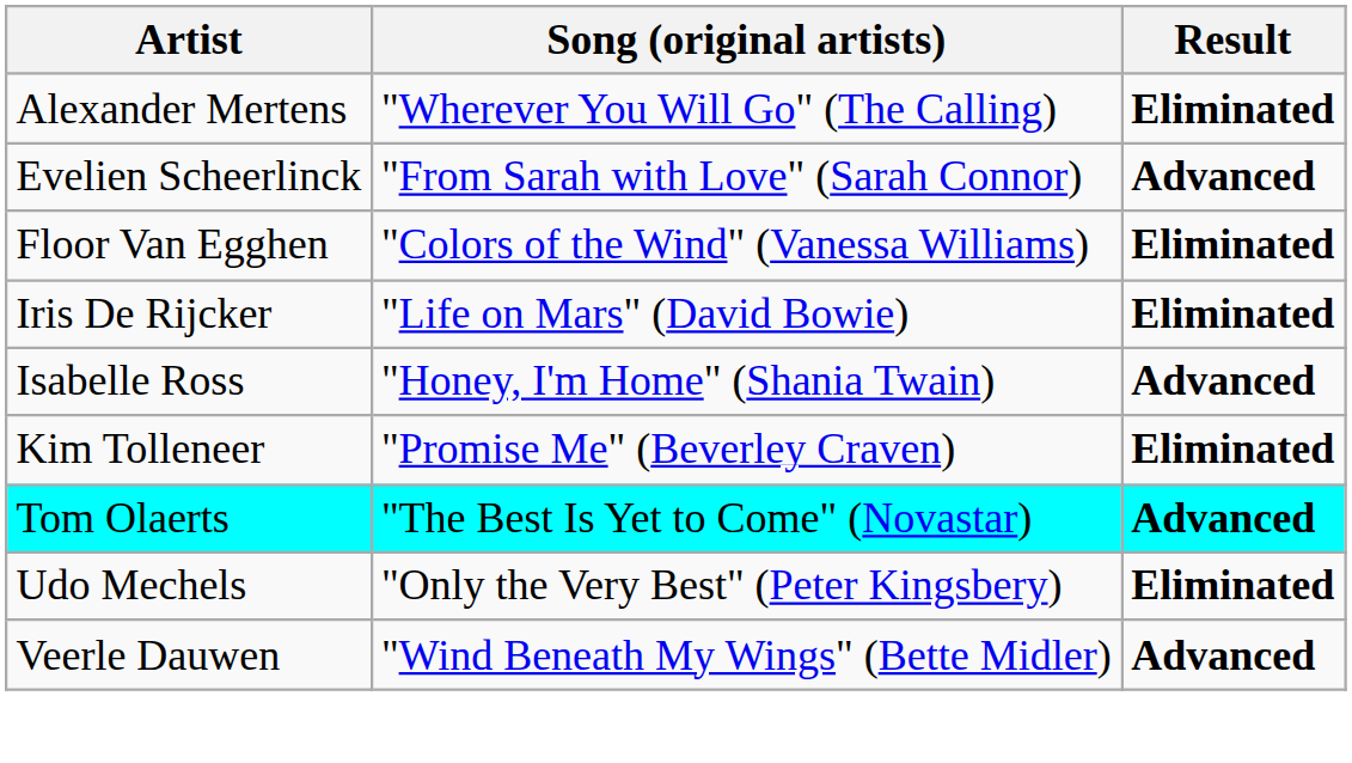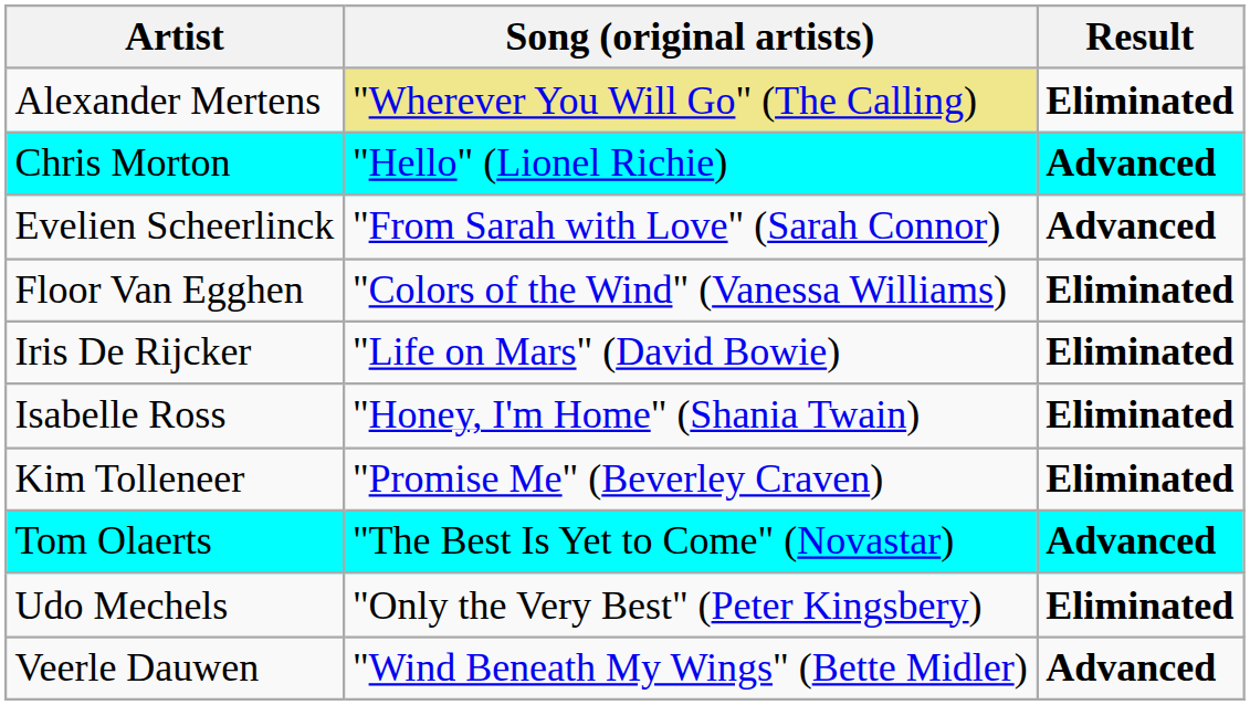 <table class=wikitable>
 <tr>
 <th>Artist</th>
 <th>Song (original artists)</th>
 <th>Result</th>
 </tr>
 <tr>
 <td>Alexander Mertens</td>
-<td>"<a href='#'>Wherever You Will Go</a>" (<a href='#'>The Calling</a>)</td>
+<td style="background: khaki;">"<a href='#'>Wherever You Will Go</a>" (<a href='#'>The Calling</a>)</td>
 <td><strong>Eliminated</strong></td>
+</tr>
+<tr style="background:cyan;">
+<td>Chris Morton</td>
+<td>"<a href='#'>Hello</a>" (<a href='#'>Lionel Richie</a>)</td>
+<td><strong>Advanced</strong></td>
 </tr>
 <tr>
 <td>Evelien Scheerlinck</td>
 <td>"<a href='#'>From Sarah with Love</a>" (<a href='#'>Sarah Connor</a>)</td>
 <td><strong>Advanced</strong></td>
 </tr>
 <tr>
 <td>Floor Van Egghen</td>
 <td>"<a href='#'>Colors of the Wind</a>" (<a href='#'>Vanessa Williams</a>)</td>
 <td><strong>Eliminated</strong></td>
 </tr>
 <tr>
 <td>Iris De Rijcker</td>
 <td>"<a href='#'>Life on Mars</a>" (<a href='#'>David Bowie</a>)</td>
 <td><strong>Eliminated</strong></td>
 </tr>
 <tr>
 <td>Isabelle Ross</td>
 <td>"<a href='#'>Honey, I'm Home</a>" (<a href='#'>Shania Twain</a>)</td>
-<td><strong>Advanced</strong></td>
+<td><strong>Eliminated</strong></td>
 </tr>
 <tr>
 <td>Kim Tolleneer</td>
 <td>"<a href='#'>Promise Me</a>" (<a href='#'>Beverley Craven</a>)</td>
 <td><strong>Eliminated</strong></td>
 </tr>
 <tr style="background:cyan;">
 <td>Tom Olaerts</td>
 <td>"The Best Is Yet to Come" (<a href='#'>Novastar</a>)</td>
 <td><strong>Advanced</strong></td>
 </tr>
 <tr>
 <td>Udo Mechels</td>
 <td>"Only the Very Best" (<a href='#'>Peter Kingsbery</a>)</td>
 <td><strong>Eliminated</strong></td>
 </tr>
 <tr>
 <td>Veerle Dauwen</td>
 <td>"<a href='#'>Wind Beneath My Wings</a>" (<a href='#'>Bette Midler</a>)</td>
 <td><strong>Advanced</strong></td>
 </tr>
 </table>
